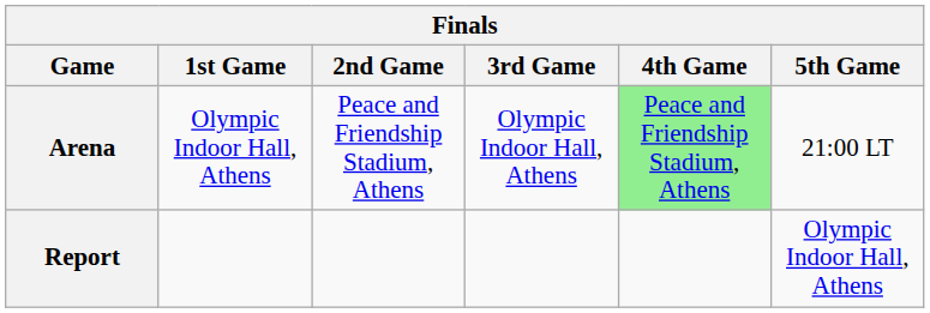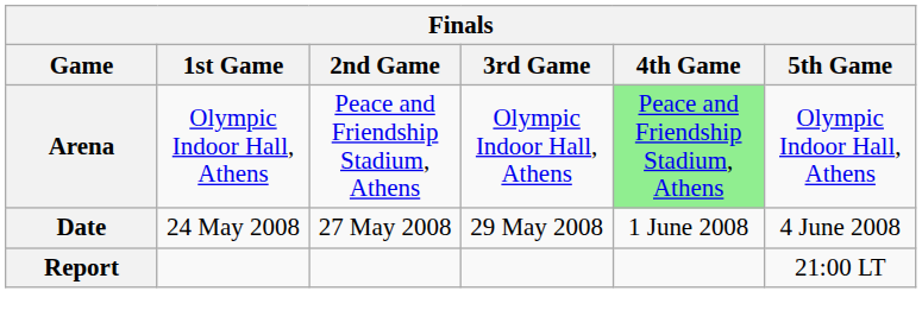 <table class=wikitable style="text-align:center">
 <tr>
 <th colspan=6 width=540>Finals</th>
 </tr>
 <tr>
 <th width=90>Game</th>
 <th width=90>1st Game</th>
 <th width=90>2nd Game</th>
 <th width=90>3rd Game</th>
 <th width=90>4th Game</th>
 <th width=90>5th Game</th>
 </tr>
 <tr>
 <th width=90>Arena</th>
 <td width=90><a href='#'>Olympic Indoor Hall</a>, <a href='#'>Athens</a></td>
 <td width=90><a href='#'>Peace and Friendship Stadium</a>, <a href='#'>Athens</a></td>
 <td width=90><a href='#'>Olympic Indoor Hall</a>, <a href='#'>Athens</a></td>
 <td width=90 style="background: lightgreen;"><a href='#'>Peace and Friendship Stadium</a>, <a href='#'>Athens</a></td>
-<td width=90>21:00 LT</td>
+<td width=90><a href='#'>Olympic Indoor Hall</a>, <a href='#'>Athens</a></td>
+</tr>
+<tr>
+<th width=90>Date</th>
+<td width=90>24 May 2008</td>
+<td width=90>27 May 2008</td>
+<td width=90>29 May 2008</td>
+<td width=90>1 June 2008</td>
+<td width=90>4 June 2008</td>
 </tr>
 <tr>
 <th width=90>Report</th>
 <td width=90></td>
 <td width=90></td>
 <td width=90> </td>
 <td width=90></td>
-<td width=90><a href='#'>Olympic Indoor Hall</a>, <a href='#'>Athens</a></td>
+<td width=90>21:00 LT</td>
 </tr>
 </table>
